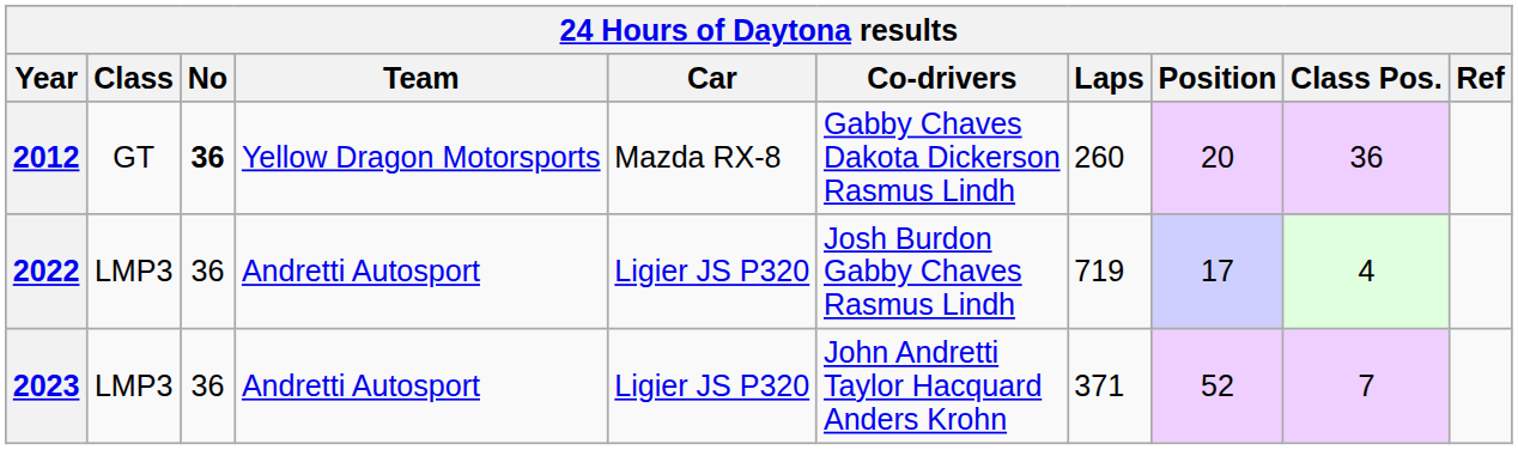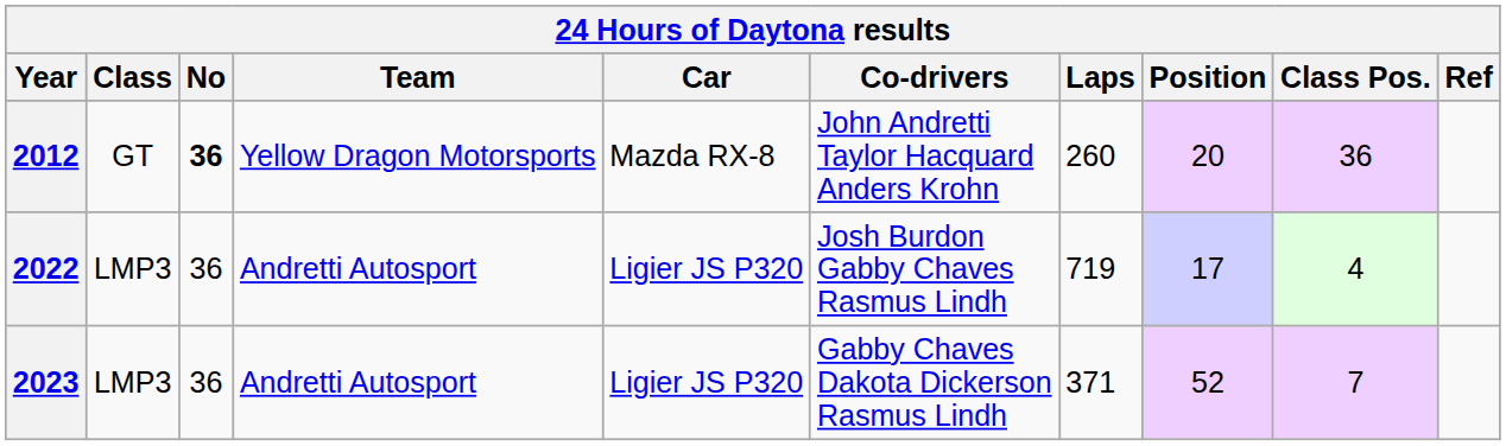 <table class="wikitable" style="font-size:90%">
 <tr>
 <th colspan=45><a href='#'>24 Hours of Daytona</a> results</th>
 </tr>
 <tr style="background:#abbbdd;">
 <th>Year</th>
 <th>Class</th>
 <th>No</th>
 <th>Team</th>
 <th>Car</th>
 <th>Co-drivers</th>
 <th>Laps</th>
 <th>Position</th>
 <th>Class Pos.</th>
 <th>Ref</th>
 </tr>
 <tr>
 <th><a href='#'>2012</a></th>
 <td align=center>GT</td>
 <td align=center><strong>36</strong></td>
 <td> <a href='#'>Yellow Dragon Motorsports</a></td>
 <td>Mazda RX-8</td>
-<td> <a href='#'>Gabby Chaves</a><br> <a href='#'>Dakota Dickerson</a><br> <a href='#'>Rasmus Lindh</a></td>
+<td> <a href='#'>John Andretti</a><br> <a href='#'>Taylor Hacquard</a><br> <a href='#'>Anders Krohn</a></td>
 <td>260</td>
 <td style="background:#EFCFFF;" align=center>20 </td>
 <td style="background:#EFCFFF;" align=center>36 </td>
 <td align=center></td>
 </tr>
 <tr>
 <th><a href='#'>2022</a></th>
 <td align=center>LMP3</td>
 <td align=center>36</td>
 <td> <a href='#'>Andretti Autosport</a></td>
 <td><a href='#'>Ligier JS P320</a></td>
 <td> <a href='#'>Josh Burdon</a><br> <a href='#'>Gabby Chaves</a><br> <a href='#'>Rasmus Lindh</a></td>
 <td>719</td>
 <td style="background:#CFCFFF;" align=center>17</td>
 <td style="background:#DFFFDF;" align=center>4</td>
 <td align=center></td>
 </tr>
 <tr>
 <th><a href='#'>2023</a></th>
 <td align=center>LMP3</td>
 <td align=center>36</td>
 <td> <a href='#'>Andretti Autosport</a></td>
 <td><a href='#'>Ligier JS P320</a></td>
-<td> <a href='#'>John Andretti</a><br> <a href='#'>Taylor Hacquard</a><br> <a href='#'>Anders Krohn</a></td>
+<td> <a href='#'>Gabby Chaves</a><br> <a href='#'>Dakota Dickerson</a><br> <a href='#'>Rasmus Lindh</a></td>
 <td>371</td>
 <td style="background:#EFCFFF;" align=center>52 </td>
 <td style="background:#EFCFFF;" align=center>7 </td>
 <td align=center></td>
 </tr>
 </table>
